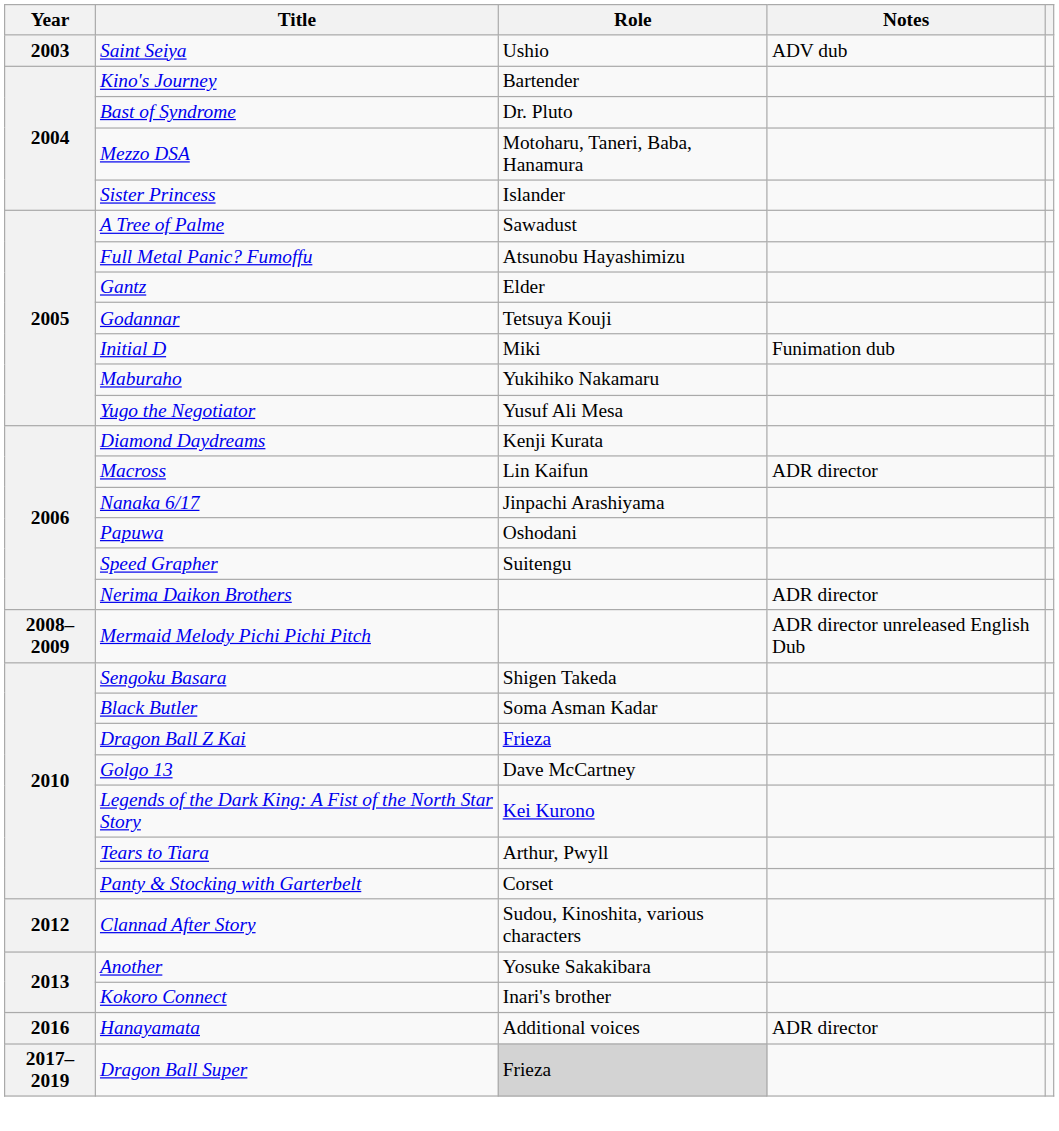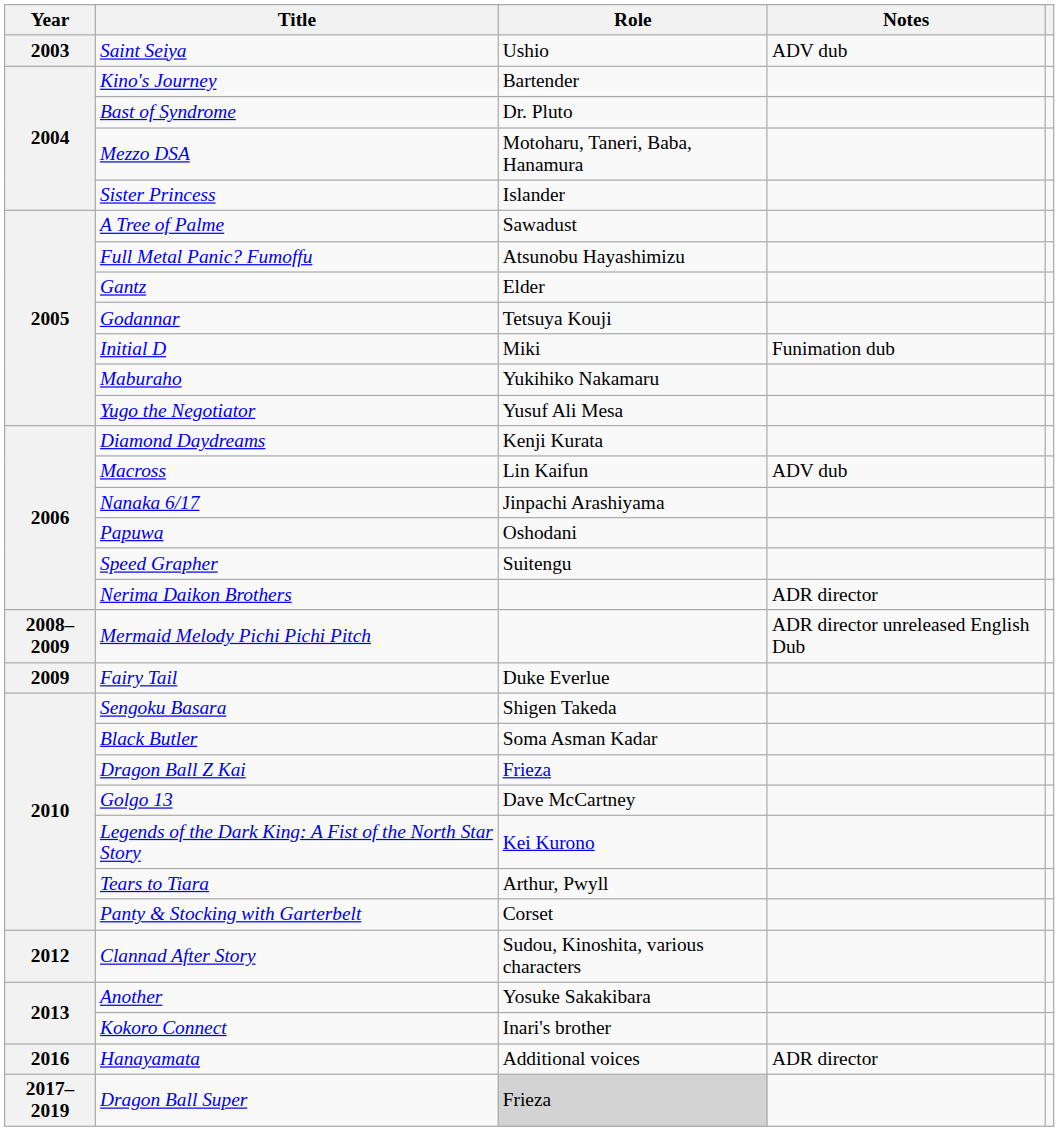 <table class="wikitable sortable">
 <tr>
 <th scope="col">Year</th>
 <th scope="col">Title</th>
 <th scope="col">Role</th>
 <th scope="col" class="unsortable">Notes</th>
 <th scope="col" class="unsortable"></th>
 </tr>
 <tr>
 <th scope="row">2003</th>
 <td><em><a href='#'>Saint Seiya</a></em></td>
 <td>Ushio</td>
 <td>ADV dub</td>
 <td></td>
 </tr>
 <tr>
 <th scope="row" rowspan="4">2004</th>
 <td><em><a href='#'>Kino's Journey</a></em></td>
 <td>Bartender</td>
 <td></td>
 <td></td>
 </tr>
 <tr>
 <td><em><a href='#'>Bast of Syndrome</a></em></td>
 <td>Dr. Pluto</td>
 <td></td>
 <td></td>
 </tr>
 <tr>
 <td><em><a href='#'>Mezzo DSA</a></em></td>
 <td>Motoharu, Taneri, Baba, Hanamura</td>
 <td></td>
 <td></td>
 </tr>
 <tr>
 <td><em><a href='#'>Sister Princess</a></em></td>
 <td>Islander</td>
 <td></td>
 <td></td>
 </tr>
 <tr>
 <th scope="row" rowspan="7">2005</th>
 <td><em><a href='#'>A Tree of Palme</a></em></td>
 <td>Sawadust</td>
 <td></td>
 <td></td>
 </tr>
 <tr>
 <td><em><a href='#'>Full Metal Panic? Fumoffu</a></em></td>
 <td>Atsunobu Hayashimizu</td>
 <td></td>
 <td></td>
 </tr>
 <tr>
 <td><em><a href='#'>Gantz</a></em></td>
 <td>Elder</td>
 <td></td>
 <td></td>
 </tr>
 <tr>
 <td><em><a href='#'>Godannar</a></em></td>
 <td>Tetsuya Kouji</td>
 <td></td>
 <td></td>
 </tr>
 <tr>
 <td><em><a href='#'>Initial D</a></em></td>
 <td>Miki</td>
 <td>Funimation dub</td>
 <td></td>
 </tr>
 <tr>
 <td><em><a href='#'>Maburaho</a></em></td>
 <td>Yukihiko Nakamaru</td>
 <td></td>
 <td></td>
 </tr>
 <tr>
 <td><em><a href='#'>Yugo the Negotiator</a></em></td>
 <td>Yusuf Ali Mesa</td>
 <td></td>
 <td></td>
 </tr>
 <tr>
 <th scope="row" rowspan="6">2006</th>
 <td><em><a href='#'>Diamond Daydreams</a></em></td>
 <td>Kenji Kurata</td>
 <td></td>
 <td></td>
 </tr>
 <tr>
 <td><em><a href='#'>Macross</a></em></td>
 <td>Lin Kaifun</td>
-<td>ADR director</td>
+<td>ADV dub</td>
 <td></td>
 </tr>
 <tr>
 <td><em><a href='#'>Nanaka 6/17</a></em></td>
 <td>Jinpachi Arashiyama</td>
 <td></td>
 <td></td>
 </tr>
 <tr>
 <td><em><a href='#'>Papuwa</a></em></td>
 <td>Oshodani</td>
 <td></td>
 <td></td>
 </tr>
 <tr>
 <td><em><a href='#'>Speed Grapher</a></em></td>
 <td>Suitengu</td>
 <td></td>
 <td></td>
 </tr>
 <tr>
 <td><em><a href='#'>Nerima Daikon Brothers</a></em></td>
 <td></td>
 <td>ADR director</td>
 <td></td>
 </tr>
 <tr>
 <th scope="row">2008–2009</th>
 <td><em><a href='#'>Mermaid Melody Pichi Pichi Pitch</a></em></td>
 <td></td>
 <td>ADR director unreleased English Dub</td>
+<td></td>
+</tr>
+<tr>
+<th scope="row">2009</th>
+<td><em><a href='#'>Fairy Tail</a></em></td>
+<td>Duke Everlue</td>
+<td></td>
 <td></td>
 </tr>
 <tr>
 <th scope="row" rowspan="7">2010</th>
 <td><em><a href='#'>Sengoku Basara</a></em></td>
 <td>Shigen Takeda</td>
 <td></td>
 <td></td>
 </tr>
 <tr>
 <td><em><a href='#'>Black Butler</a></em></td>
 <td>Soma Asman Kadar</td>
 <td></td>
 <td></td>
 </tr>
 <tr>
 <td><em><a href='#'>Dragon Ball Z Kai</a></em></td>
 <td><a href='#'>Frieza</a></td>
 <td></td>
 <td></td>
 </tr>
 <tr>
 <td><em><a href='#'>Golgo 13</a></em></td>
 <td>Dave McCartney</td>
 <td></td>
 <td></td>
 </tr>
 <tr>
 <td><em><a href='#'>Legends of the Dark King: A Fist of the North Star Story</a></em></td>
 <td><a href='#'>Kei Kurono</a></td>
 <td></td>
 <td></td>
 </tr>
 <tr>
 <td><em><a href='#'>Tears to Tiara</a></em></td>
 <td>Arthur, Pwyll</td>
 <td></td>
 <td></td>
 </tr>
 <tr>
 <td><em><a href='#'>Panty & Stocking with Garterbelt</a></em></td>
 <td>Corset</td>
 <td></td>
 <td></td>
 </tr>
 <tr>
 <th scope="row">2012</th>
 <td><em><a href='#'>Clannad After Story</a></em></td>
 <td>Sudou, Kinoshita, various characters</td>
 <td></td>
 <td></td>
 </tr>
 <tr>
 <th scope="row" rowspan="2">2013</th>
 <td><em><a href='#'>Another</a></em></td>
 <td>Yosuke Sakakibara</td>
 <td></td>
 <td></td>
 </tr>
 <tr>
 <td><em><a href='#'>Kokoro Connect</a></em></td>
 <td>Inari's brother</td>
 <td></td>
 <td></td>
 </tr>
 <tr>
 <th scope="row">2016</th>
 <td><em><a href='#'>Hanayamata</a></em></td>
 <td>Additional voices</td>
 <td>ADR director</td>
 <td></td>
 </tr>
 <tr>
 <th scope="row">2017–2019</th>
 <td><em><a href='#'>Dragon Ball Super</a></em></td>
 <td style="background: lightgrey;">Frieza</td>
 <td></td>
 <td></td>
 </tr>
 </table>
